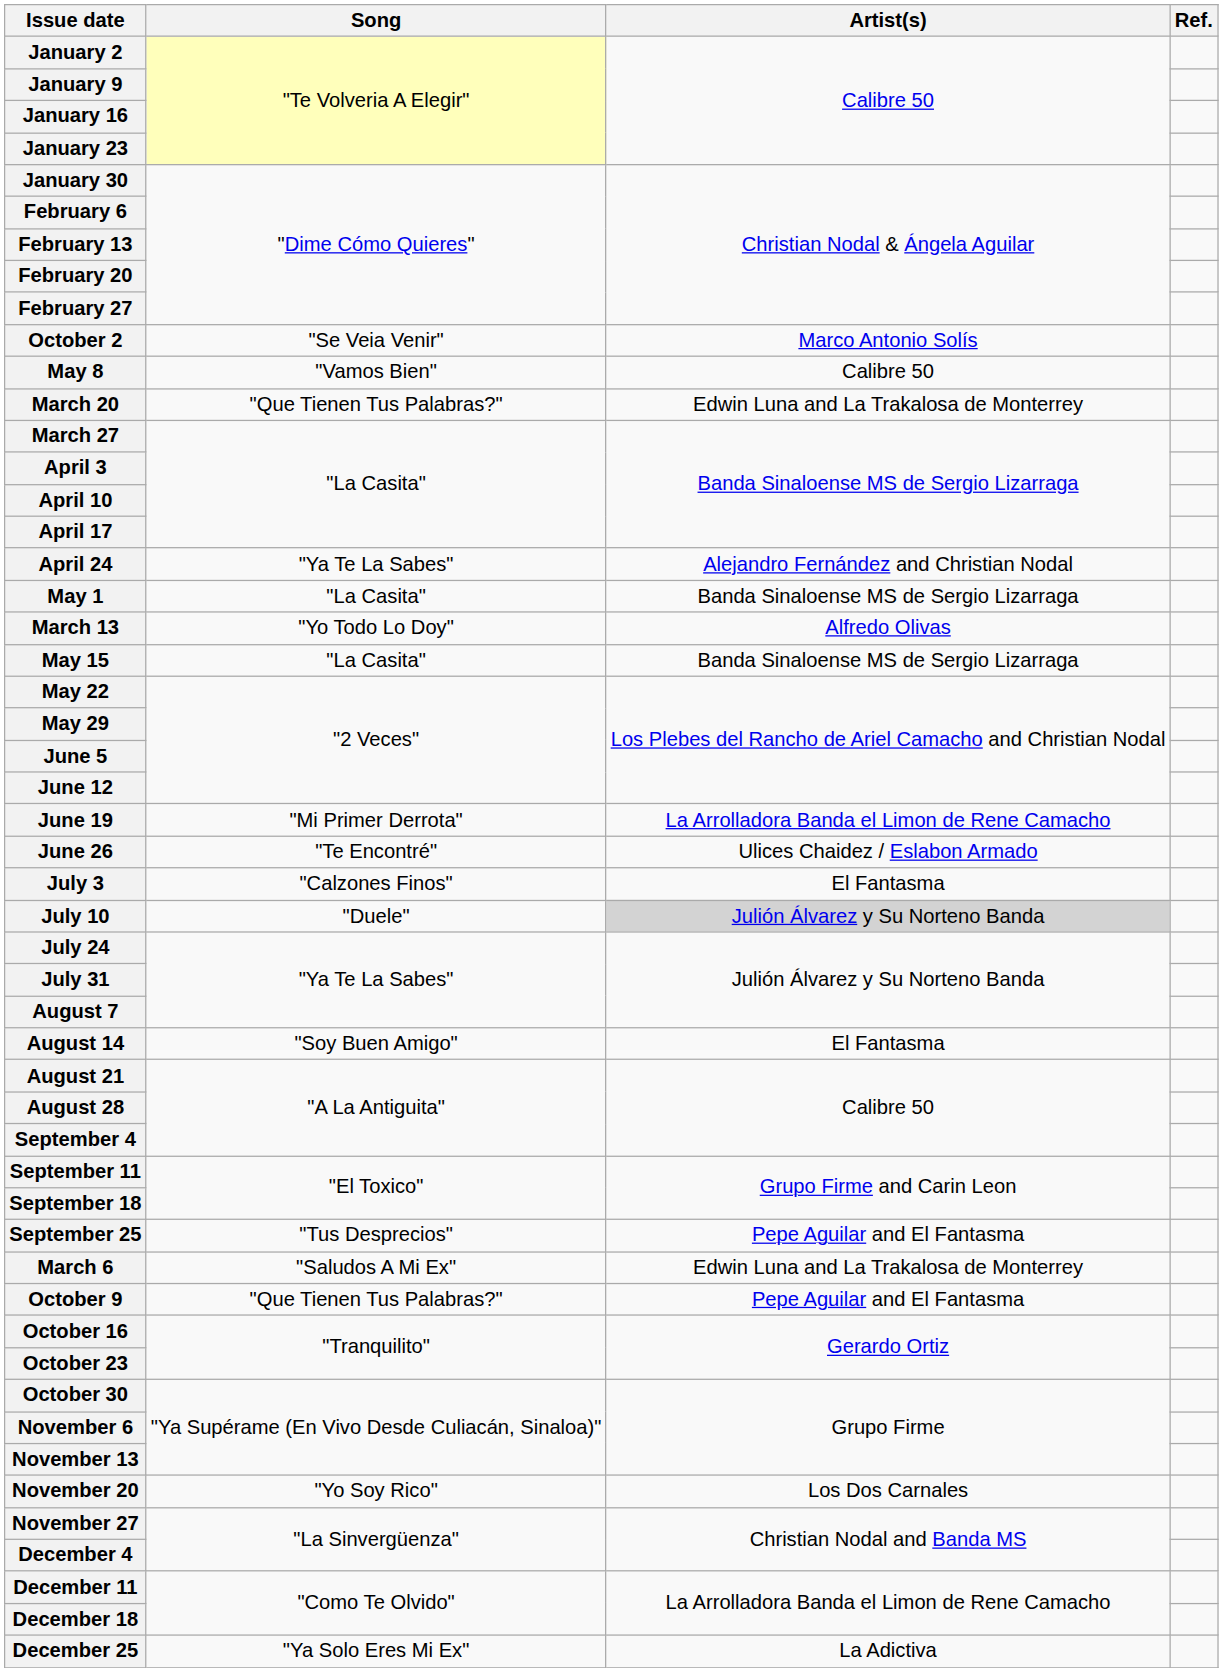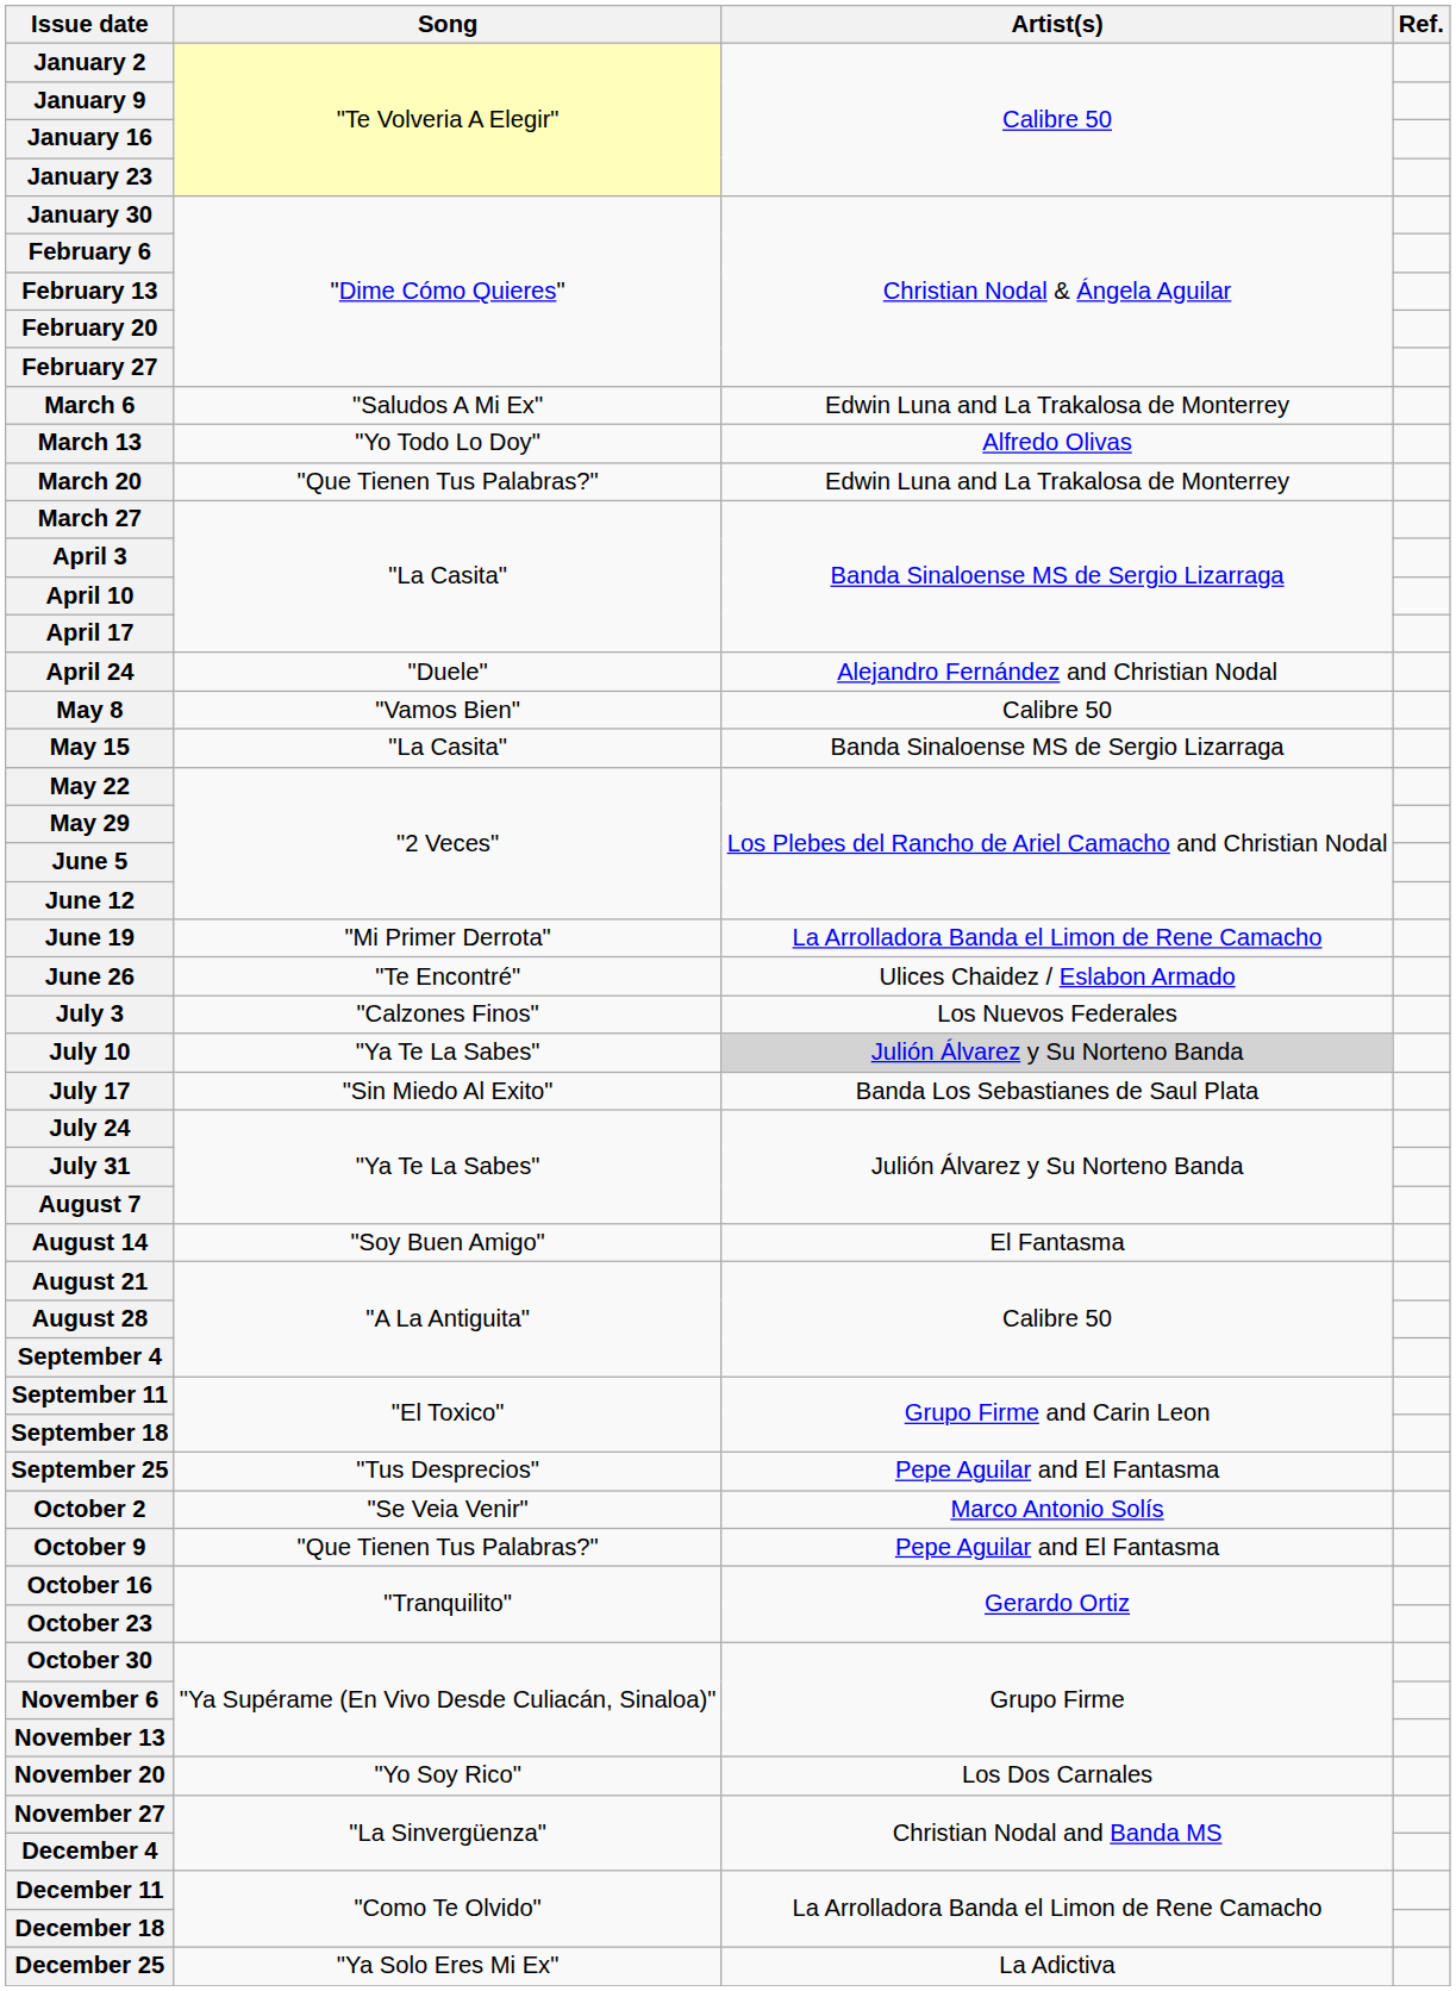 <table class="wikitable plainrowheaders" style="text-align: center;">
 <tr>
 <th>Issue date</th>
 <th>Song</th>
 <th>Artist(s)</th>
 <th>Ref.</th>
 </tr>
 <tr>
 <th scope="row">January 2</th>
 <td bgcolor=FFFFBB rowspan="4">"Te Volveria A Elegir" </td>
 <td rowspan="4"><a href='#'>Calibre 50</a></td>
 <td></td>
 </tr>
 <tr>
 <th scope="row">January 9</th>
 <td></td>
 </tr>
 <tr>
 <th scope="row">January 16</th>
 <td></td>
 </tr>
 <tr>
 <th scope="row">January 23</th>
 <td></td>
 </tr>
 <tr>
 <th scope="row">January 30</th>
 <td rowspan="5">"<a href='#'>Dime Cómo Quieres</a>"</td>
 <td rowspan="5"><a href='#'>Christian Nodal</a> & <a href='#'>Ángela Aguilar</a></td>
 <td></td>
 </tr>
 <tr>
 <th scope="row">February 6</th>
 <td></td>
 </tr>
 <tr>
 <th scope="row">February 13</th>
 <td></td>
 </tr>
 <tr>
 <th scope="row">February 20</th>
 <td></td>
 </tr>
 <tr>
 <th scope="row">February 27</th>
 <td></td>
 </tr>
 <tr>
-<th scope="row">October 2</th>
-<td>"Se Veia Venir"</td>
-<td><a href='#'>Marco Antonio Solís</a></td>
+<th scope="row">March 6</th>
+<td>"Saludos A Mi Ex"</td>
+<td>Edwin Luna and La Trakalosa de Monterrey</td>
 <td></td>
 </tr>
 <tr>
-<th scope="row">May 8</th>
-<td>"Vamos Bien"</td>
-<td>Calibre 50</td>
+<th scope="row">March 13</th>
+<td>"Yo Todo Lo Doy"</td>
+<td><a href='#'>Alfredo Olivas</a></td>
 <td></td>
 </tr>
 <tr>
 <th scope="row">March 20</th>
 <td>"Que Tienen Tus Palabras?"</td>
 <td>Edwin Luna and La Trakalosa de Monterrey</td>
 <td></td>
 </tr>
 <tr>
 <th scope="row">March 27</th>
 <td rowspan="4">"La Casita"</td>
 <td rowspan="4"><a href='#'>Banda Sinaloense MS de Sergio Lizarraga</a></td>
 <td></td>
 </tr>
 <tr>
 <th scope="row">April 3</th>
 <td></td>
 </tr>
 <tr>
 <th scope="row">April 10</th>
 <td></td>
 </tr>
 <tr>
 <th scope="row">April 17</th>
 <td></td>
 </tr>
 <tr>
 <th scope="row">April 24</th>
-<td>"Ya Te La Sabes"</td>
+<td>"Duele"</td>
 <td><a href='#'>Alejandro Fernández</a> and Christian Nodal</td>
 <td></td>
 </tr>
 <tr>
-<th scope="row">May 1</th>
-<td>"La Casita"</td>
-<td>Banda Sinaloense MS de Sergio Lizarraga</td>
-<td></td>
-</tr>
-<tr>
-<th scope="row">March 13</th>
-<td>"Yo Todo Lo Doy"</td>
-<td><a href='#'>Alfredo Olivas</a></td>
+<th scope="row">May 8</th>
+<td>"Vamos Bien"</td>
+<td>Calibre 50</td>
 <td></td>
 </tr>
 <tr>
 <th scope="row">May 15</th>
 <td>"La Casita"</td>
 <td>Banda Sinaloense MS de Sergio Lizarraga</td>
 <td></td>
 </tr>
 <tr>
 <th scope="row">May 22</th>
 <td rowspan=4>"2 Veces"</td>
 <td rowspan=4><a href='#'>Los Plebes del Rancho de Ariel Camacho</a> and Christian Nodal</td>
 <td></td>
 </tr>
 <tr>
 <th scope="row">May 29</th>
 <td></td>
 </tr>
 <tr>
 <th scope="row">June 5</th>
 <td></td>
 </tr>
 <tr>
 <th scope="row">June 12</th>
 <td></td>
 </tr>
 <tr>
 <th scope="row">June 19</th>
 <td>"Mi Primer Derrota"</td>
 <td><a href='#'>La Arrolladora Banda el Limon de Rene Camacho</a></td>
 <td></td>
 </tr>
 <tr>
 <th scope="row">June 26</th>
 <td>"Te Encontré"</td>
 <td>Ulices Chaidez / <a href='#'>Eslabon Armado</a></td>
 <td></td>
 </tr>
 <tr>
 <th scope="row">July 3</th>
 <td>"Calzones Finos"</td>
-<td>El Fantasma</td>
+<td>Los Nuevos Federales</td>
 <td></td>
 </tr>
 <tr>
 <th scope="row">July 10</th>
-<td>"Duele"</td>
+<td>"Ya Te La Sabes"</td>
 <td style="background: lightgrey;"><a href='#'>Julión Álvarez</a> y Su Norteno Banda</td>
+<td></td>
+</tr>
+<tr>
+<th scope="row">July 17</th>
+<td>"Sin Miedo Al Exito"</td>
+<td>Banda Los Sebastianes de Saul Plata</td>
 <td></td>
 </tr>
 <tr>
 <th scope="row">July 24</th>
 <td rowspan=3>"Ya Te La Sabes"</td>
 <td rowspan=3>Julión Álvarez y Su Norteno Banda</td>
 <td></td>
 </tr>
 <tr>
 <th scope="row">July 31</th>
 <td></td>
 </tr>
 <tr>
 <th scope="row">August 7</th>
 <td></td>
 </tr>
 <tr>
 <th scope="row">August 14</th>
 <td>"Soy Buen Amigo"</td>
 <td>El Fantasma</td>
 <td></td>
 </tr>
 <tr>
 <th scope="row">August 21</th>
 <td rowspan=3>"A La Antiguita"</td>
 <td rowspan=3>Calibre 50</td>
 <td></td>
 </tr>
 <tr>
 <th scope="row">August 28</th>
 <td></td>
 </tr>
 <tr>
 <th scope="row">September 4</th>
 <td></td>
 </tr>
 <tr>
 <th scope="row">September 11</th>
 <td rowspan=2>"El Toxico"</td>
 <td rowspan=2><a href='#'>Grupo Firme</a> and Carin Leon</td>
 <td></td>
 </tr>
 <tr>
 <th scope="row">September 18</th>
 <td></td>
 </tr>
 <tr>
 <th scope="row">September 25</th>
 <td>"Tus Desprecios"</td>
 <td><a href='#'>Pepe Aguilar</a> and El Fantasma</td>
 <td></td>
 </tr>
 <tr>
-<th scope="row">March 6</th>
-<td>"Saludos A Mi Ex"</td>
-<td>Edwin Luna and La Trakalosa de Monterrey</td>
+<th scope="row">October 2</th>
+<td>"Se Veia Venir"</td>
+<td><a href='#'>Marco Antonio Solís</a></td>
 <td></td>
 </tr>
 <tr>
 <th scope="row">October 9</th>
 <td>"Que Tienen Tus Palabras?"</td>
 <td><a href='#'>Pepe Aguilar</a> and El Fantasma</td>
 <td></td>
 </tr>
 <tr>
 <th scope="row">October 16</th>
 <td rowspan=2>"Tranquilito"</td>
 <td rowspan=2><a href='#'>Gerardo Ortiz</a></td>
 <td></td>
 </tr>
 <tr>
 <th scope="row">October 23</th>
 <td></td>
 </tr>
 <tr>
 <th scope="row">October 30</th>
 <td rowspan=3>"Ya Supérame (En Vivo Desde Culiacán, Sinaloa)"</td>
 <td rowspan=3>Grupo Firme</td>
 <td></td>
 </tr>
 <tr>
 <th scope="row">November 6</th>
 <td></td>
 </tr>
 <tr>
 <th scope="row">November 13</th>
 <td></td>
 </tr>
 <tr>
 <th scope="row">November 20</th>
 <td>"Yo Soy Rico"</td>
 <td>Los Dos Carnales</td>
 <td></td>
 </tr>
 <tr>
 <th scope="row">November 27</th>
 <td rowspan=2>"La Sinvergüenza"</td>
 <td rowspan=2>Christian Nodal and <a href='#'>Banda MS</a></td>
 <td></td>
 </tr>
 <tr>
 <th scope="row">December 4</th>
 <td></td>
 </tr>
 <tr>
 <th scope="row">December 11</th>
 <td rowspan=2>"Como Te Olvido"</td>
 <td rowspan=2>La Arrolladora Banda el Limon de Rene Camacho</td>
 <td></td>
 </tr>
 <tr>
 <th scope="row">December 18</th>
 <td></td>
 </tr>
 <tr>
 <th scope="row">December 25</th>
 <td>"Ya Solo Eres Mi Ex"</td>
 <td>La Adictiva</td>
 <td></td>
 </tr>
 </table>
